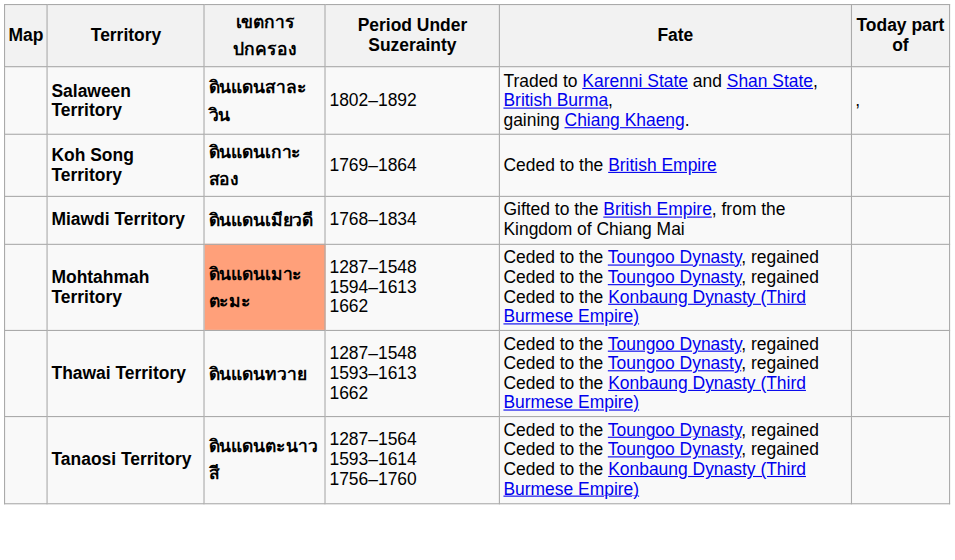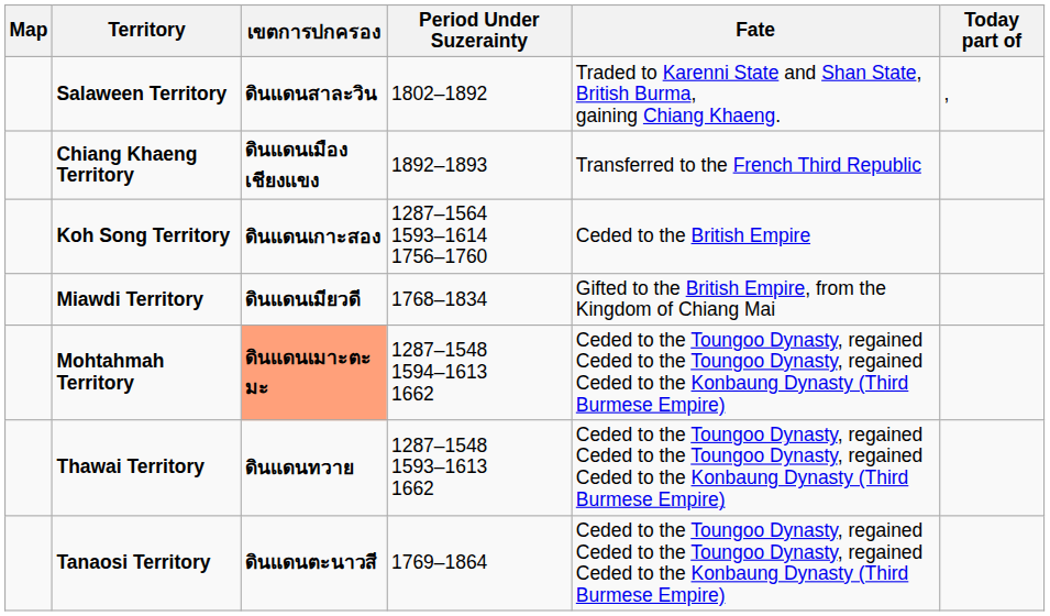 <table class="wikitable">
 <tr>
 <th>Map</th>
 <th>Territory</th>
 <th>เขตการปกครอง</th>
 <th>Period Under Suzerainty</th>
 <th>Fate</th>
 <th>Today part of</th>
 </tr>
 <tr>
 <td></td>
 <td><strong>Salaween Territory</strong></td>
 <td><strong>ดินแดนสาละวิน</strong></td>
 <td>1802–1892</td>
 <td>Traded to <a href='#'>Karenni State</a> and <a href='#'>Shan State</a>, <a href='#'>British Burma</a>,<br>gaining <a href='#'>Chiang Khaeng</a>.</td>
 <td>,<br></td>
 </tr>
 <tr>
 <td></td>
+<td><strong>Chiang Khaeng Territory</strong></td>
+<td><strong>ดินแดนเมืองเชียงแขง</strong></td>
+<td>1892–1893</td>
+<td>Transferred to the <a href='#'>French Third Republic</a></td>
+<td></td>
+</tr>
+<tr>
+<td></td>
 <td><strong>Koh Song Territory</strong></td>
 <td><strong>ดินแดนเกาะสอง</strong></td>
-<td>1769–1864</td>
+<td>1287–1564<br>1593–1614<br>1756–1760</td>
 <td>Ceded to the <a href='#'>British Empire</a></td>
 <td></td>
 </tr>
 <tr>
 <td></td>
 <td><strong>Miawdi Territory</strong></td>
 <td><strong>ดินแดนเมียวดี</strong></td>
 <td>1768–1834</td>
 <td>Gifted to the <a href='#'>British Empire</a>, from the Kingdom of Chiang Mai</td>
 <td></td>
 </tr>
 <tr>
 <td></td>
 <td><strong>Mohtahmah Territory</strong></td>
 <td style="background: lightsalmon;"><strong>ดินแดนเมาะตะมะ</strong></td>
 <td>1287–1548<br>1594–1613<br>1662</td>
 <td>Ceded to the <a href='#'>Toungoo Dynasty</a>, regained<br>Ceded to the <a href='#'>Toungoo Dynasty</a>, regained<br>Ceded to the <a href='#'>Konbaung Dynasty (Third Burmese Empire)</a></td>
 <td></td>
 </tr>
 <tr>
 <td></td>
 <td><strong>Thawai Territory</strong></td>
 <td><strong>ดินแดนทวาย</strong></td>
 <td>1287–1548<br>1593–1613<br>1662</td>
 <td>Ceded to the <a href='#'>Toungoo Dynasty</a>, regained<br>Ceded to the <a href='#'>Toungoo Dynasty</a>, regained<br>Ceded to the <a href='#'>Konbaung Dynasty (Third Burmese Empire)</a></td>
 <td></td>
 </tr>
 <tr>
 <td></td>
 <td><strong>Tanaosi</strong> <strong>Territory</strong></td>
 <td><strong>ดินแดนตะนาวสี</strong></td>
-<td>1287–1564<br>1593–1614<br>1756–1760</td>
+<td>1769–1864</td>
 <td>Ceded to the <a href='#'>Toungoo Dynasty</a>, regained<br>Ceded to the <a href='#'>Toungoo Dynasty</a>, regained<br>Ceded to the <a href='#'>Konbaung Dynasty (Third Burmese Empire)</a></td>
 <td></td>
 </tr>
 </table>
